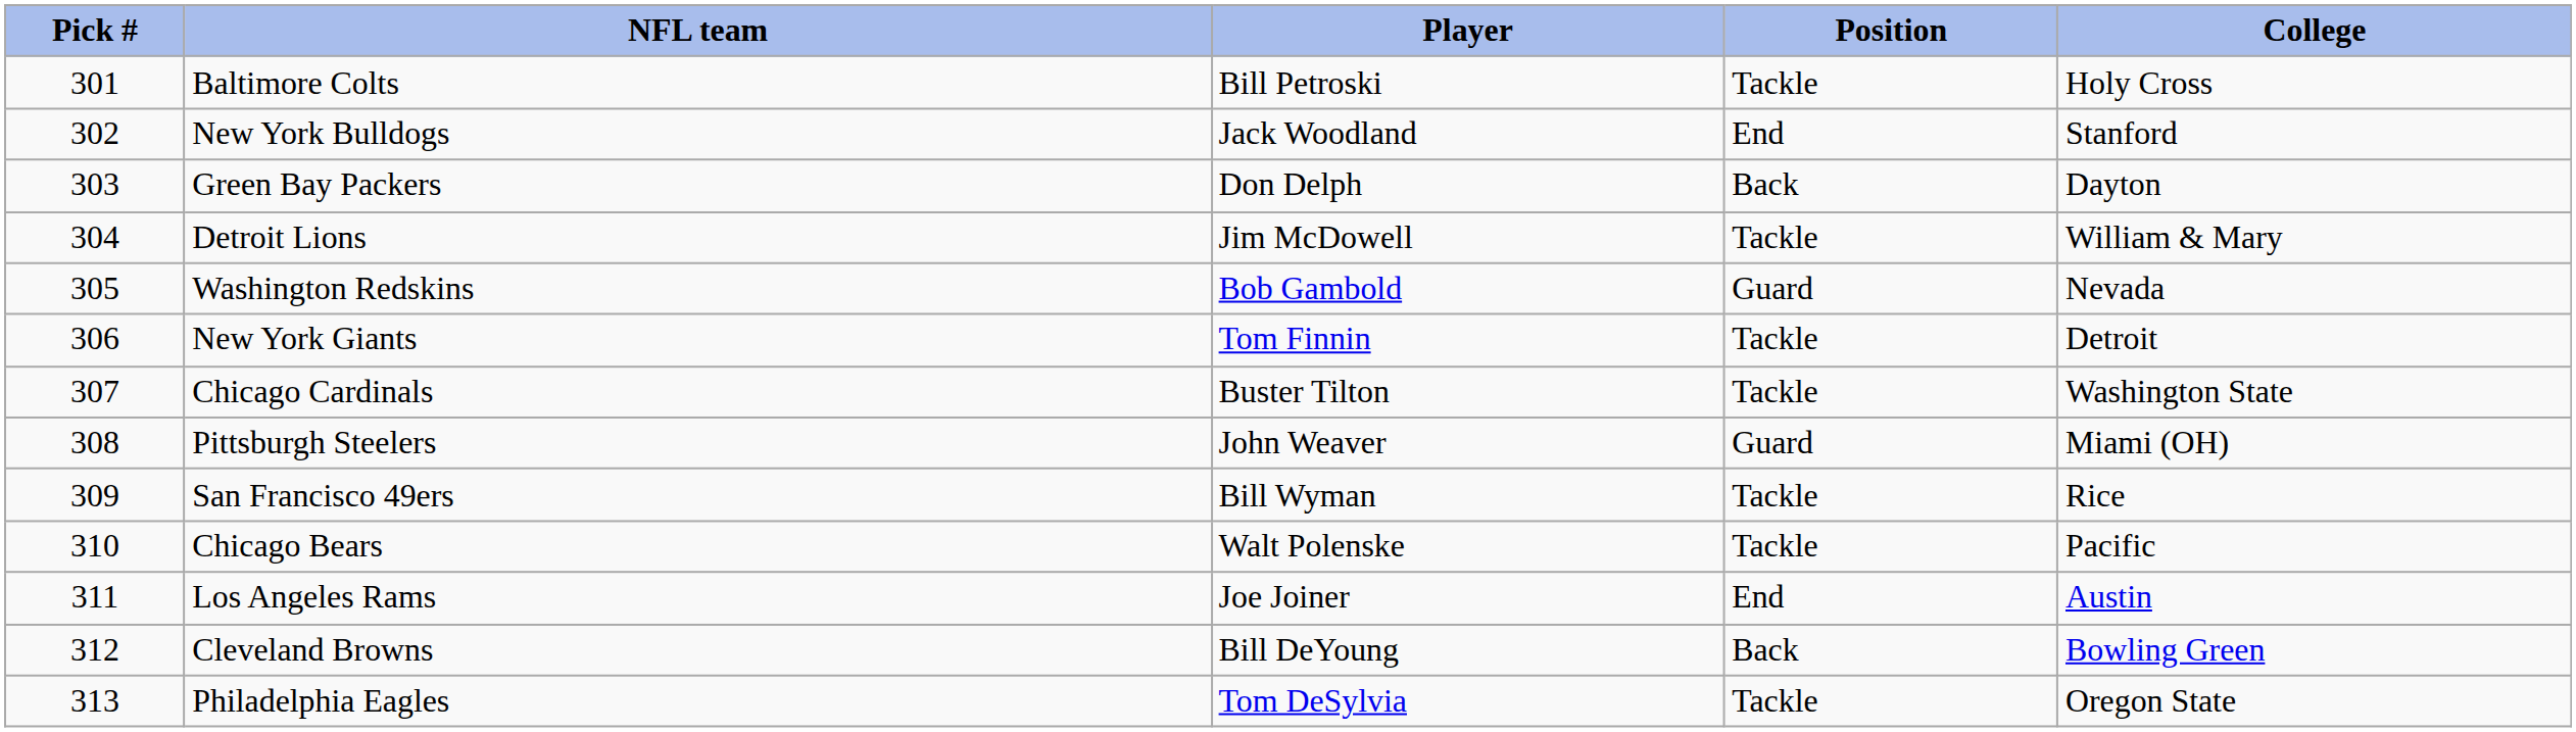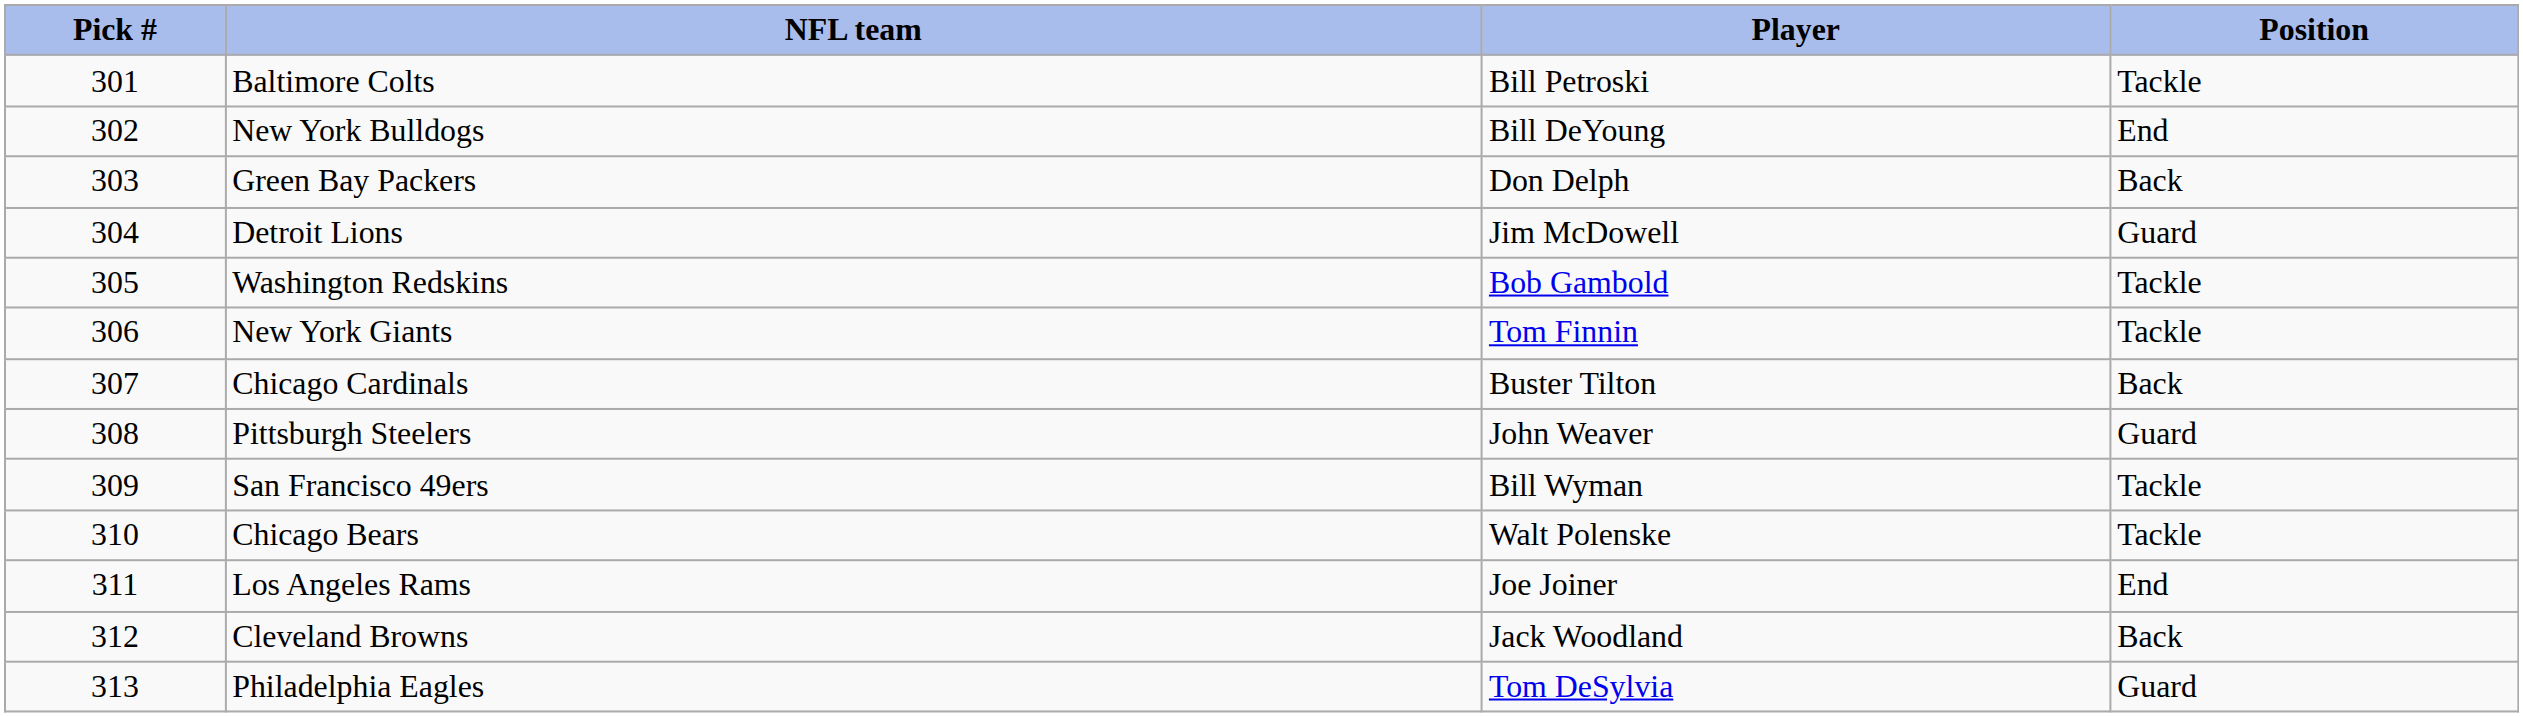 <table class="wikitable sortable sortable" style="width: 100%">
 <tr>
 <th style="background:#A8BDEC;" width=7%>Pick #</th>
 <th width=40% style="background:#A8BDEC;">NFL team</th>
 <th width=20% style="background:#A8BDEC;">Player</th>
 <th width=13% style="background:#A8BDEC;">Position</th>
-<th style="background:#A8BDEC;">College</th>
 </tr>
 <tr>
 <td align=center>301</td>
 <td>Baltimore Colts</td>
 <td>Bill Petroski</td>
 <td>Tackle</td>
-<td>Holy Cross</td>
 </tr>
 <tr>
 <td align=center>302</td>
 <td>New York Bulldogs</td>
-<td>Jack Woodland</td>
+<td>Bill DeYoung</td>
 <td>End</td>
-<td>Stanford</td>
 </tr>
 <tr>
 <td align=center>303</td>
 <td>Green Bay Packers</td>
 <td>Don Delph</td>
 <td>Back</td>
-<td>Dayton</td>
 </tr>
 <tr>
 <td align=center>304</td>
 <td>Detroit Lions</td>
 <td>Jim McDowell</td>
-<td>Tackle</td>
-<td>William & Mary</td>
+<td>Guard</td>
 </tr>
 <tr>
 <td align=center>305</td>
 <td>Washington Redskins</td>
 <td><a href='#'>Bob Gambold</a></td>
-<td>Guard</td>
-<td>Nevada</td>
+<td>Tackle</td>
 </tr>
 <tr>
 <td align=center>306</td>
 <td>New York Giants</td>
 <td><a href='#'>Tom Finnin</a></td>
 <td>Tackle</td>
-<td>Detroit</td>
 </tr>
 <tr>
 <td align=center>307</td>
 <td>Chicago Cardinals</td>
 <td>Buster Tilton</td>
-<td>Tackle</td>
-<td>Washington State</td>
+<td>Back</td>
 </tr>
 <tr>
 <td align=center>308</td>
 <td>Pittsburgh Steelers</td>
 <td>John Weaver</td>
 <td>Guard</td>
-<td>Miami (OH)</td>
 </tr>
 <tr>
 <td align=center>309</td>
 <td>San Francisco 49ers</td>
 <td>Bill Wyman</td>
 <td>Tackle</td>
-<td>Rice</td>
 </tr>
 <tr>
 <td align=center>310</td>
 <td>Chicago Bears</td>
 <td>Walt Polenske</td>
 <td>Tackle</td>
-<td>Pacific</td>
 </tr>
 <tr>
 <td align=center>311</td>
 <td>Los Angeles Rams</td>
 <td>Joe Joiner</td>
 <td>End</td>
-<td><a href='#'>Austin</a></td>
 </tr>
 <tr>
 <td align=center>312</td>
 <td>Cleveland Browns</td>
-<td>Bill DeYoung</td>
+<td>Jack Woodland</td>
 <td>Back</td>
-<td><a href='#'>Bowling Green</a></td>
 </tr>
 <tr>
 <td align=center>313</td>
 <td>Philadelphia Eagles</td>
 <td><a href='#'>Tom DeSylvia</a></td>
-<td>Tackle</td>
-<td>Oregon State</td>
+<td>Guard</td>
 </tr>
 </table>
